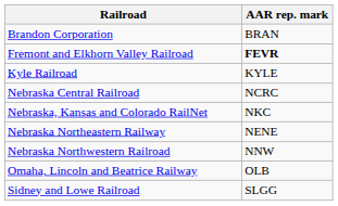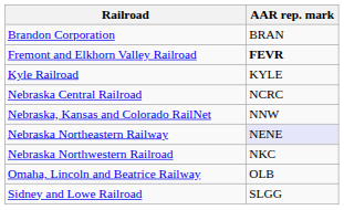 <table class="wikitable" border="1">
 <tr>
 <th width="300px">Railroad</th>
 <th width="110px">AAR rep. mark</th>
 </tr>
 <tr>
 <td width="300px"><a href='#'>Brandon Corporation</a></td>
 <td width="110px">BRAN</td>
 </tr>
 <tr>
 <td width="300px"><a href='#'>Fremont and Elkhorn Valley Railroad</a></td>
 <td width="110px"><strong>FEVR</strong></td>
 </tr>
 <tr>
 <td width="300px"><a href='#'>Kyle Railroad</a></td>
 <td width="110px">KYLE</td>
 </tr>
 <tr>
 <td width="300px"><a href='#'>Nebraska Central Railroad</a></td>
 <td width="110px">NCRC</td>
 </tr>
 <tr>
 <td width="300px"><a href='#'>Nebraska, Kansas and Colorado RailNet</a></td>
-<td width="110px">NKC</td>
+<td width="110px">NNW</td>
 </tr>
 <tr>
 <td width="300px"><a href='#'>Nebraska Northeastern Railway</a></td>
-<td width="110px">NENE</td>
+<td width="110px" style="background: lavender;">NENE</td>
 </tr>
 <tr>
 <td width="300px"><a href='#'>Nebraska Northwestern Railroad</a></td>
-<td width="110px">NNW</td>
+<td width="110px">NKC</td>
 </tr>
 <tr>
 <td width="300px"><a href='#'>Omaha, Lincoln and Beatrice Railway</a></td>
 <td width="110px">OLB</td>
 </tr>
 <tr>
 <td width="300px"><a href='#'>Sidney and Lowe Railroad</a></td>
 <td width="110px">SLGG</td>
 </tr>
 </table>
